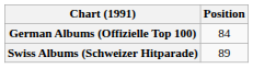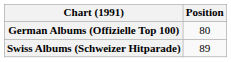 <table class="wikitable sortable plainrowheaders" style="text-align:center">
 <tr>
 <th scope="col">Chart (1991)</th>
 <th scope="col">Position</th>
 </tr>
 <tr>
 <th scope="row">German Albums (Offizielle Top 100)</th>
-<td>84</td>
+<td>80</td>
 </tr>
 <tr>
 <th scope="row">Swiss Albums (Schweizer Hitparade)</th>
 <td>89</td>
 </tr>
 </table>
